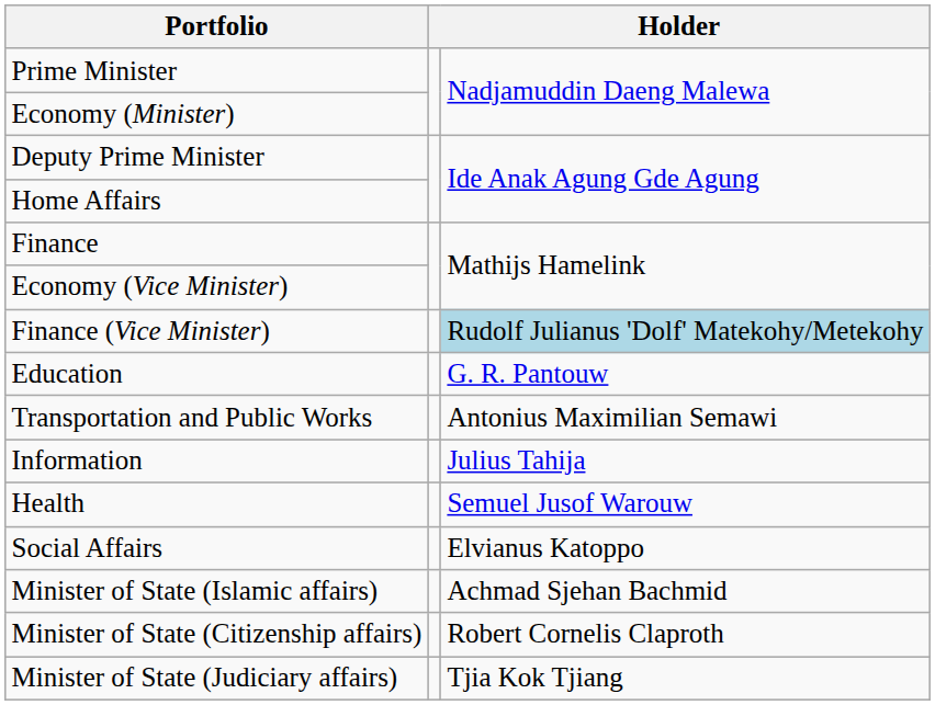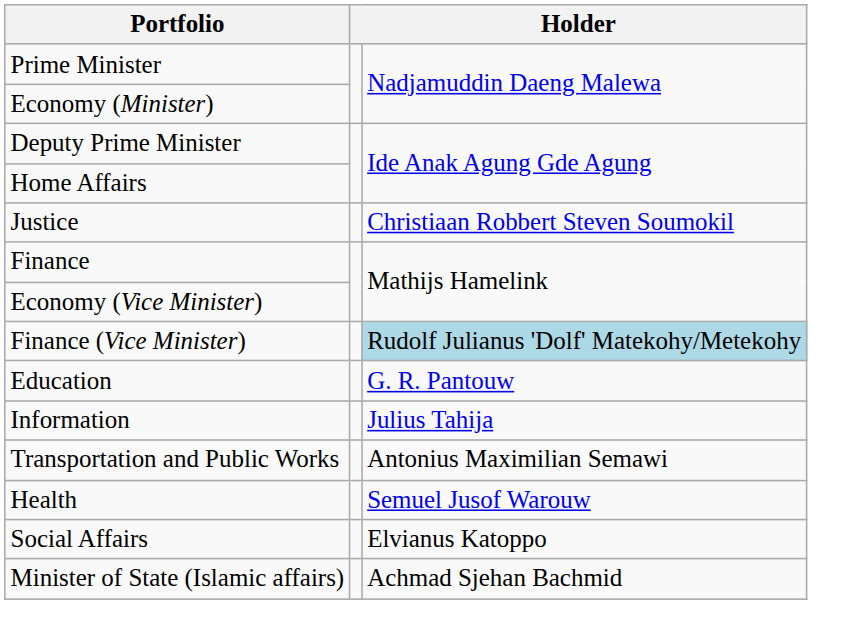 <table class="wikitable">
 <tr>
 <th>Portfolio</th>
 <th colspan="2">Holder</th>
 </tr>
 <tr>
 <td>Prime Minister</td>
 <td rowspan="2"></td>
 <td rowspan="2"><a href='#'>Nadjamuddin Daeng Malewa</a></td>
 </tr>
 <tr>
 <td>Economy (<em>Minister</em>)</td>
 </tr>
 <tr>
 <td>Deputy Prime Minister</td>
 <td rowspan="2"></td>
 <td rowspan="2"><a href='#'>Ide Anak Agung Gde Agung</a></td>
 </tr>
 <tr>
 <td>Home Affairs</td>
 </tr>
 <tr>
+<td>Justice</td>
+<td></td>
+<td><a href='#'>Christiaan Robbert Steven Soumokil</a></td>
+</tr>
+<tr>
 <td>Finance</td>
 <td rowspan="2"></td>
 <td rowspan="2">Mathijs Hamelink</td>
 </tr>
 <tr>
 <td>Economy (<em>Vice Minister</em>)</td>
 </tr>
 <tr>
 <td>Finance (<em>Vice Minister</em>)</td>
 <td></td>
 <td style="background: lightblue;">Rudolf Julianus 'Dolf' Matekohy/Metekohy</td>
 </tr>
 <tr>
 <td>Education</td>
 <td></td>
 <td><a href='#'>G. R. Pantouw</a></td>
 </tr>
 <tr>
+<td>Information</td>
+<td></td>
+<td><a href='#'>Julius Tahija</a></td>
+</tr>
+<tr>
 <td>Transportation and Public Works</td>
 <td></td>
 <td>Antonius Maximilian Semawi</td>
-</tr>
-<tr>
-<td>Information</td>
-<td></td>
-<td><a href='#'>Julius Tahija</a></td>
 </tr>
 <tr>
 <td>Health</td>
 <td></td>
 <td><a href='#'>Semuel Jusof Warouw</a></td>
 </tr>
 <tr>
 <td>Social Affairs</td>
 <td></td>
 <td>Elvianus Katoppo</td>
 </tr>
 <tr>
 <td>Minister of State (Islamic affairs)</td>
 <td></td>
 <td>Achmad Sjehan Bachmid</td>
 </tr>
-<tr>
-<td>Minister of State (Citizenship affairs)</td>
-<td></td>
-<td>Robert Cornelis Claproth</td>
-</tr>
-<tr>
-<td>Minister of State (Judiciary affairs)</td>
-<td></td>
-<td>Tjia Kok Tjiang</td>
-</tr>
 </table>
